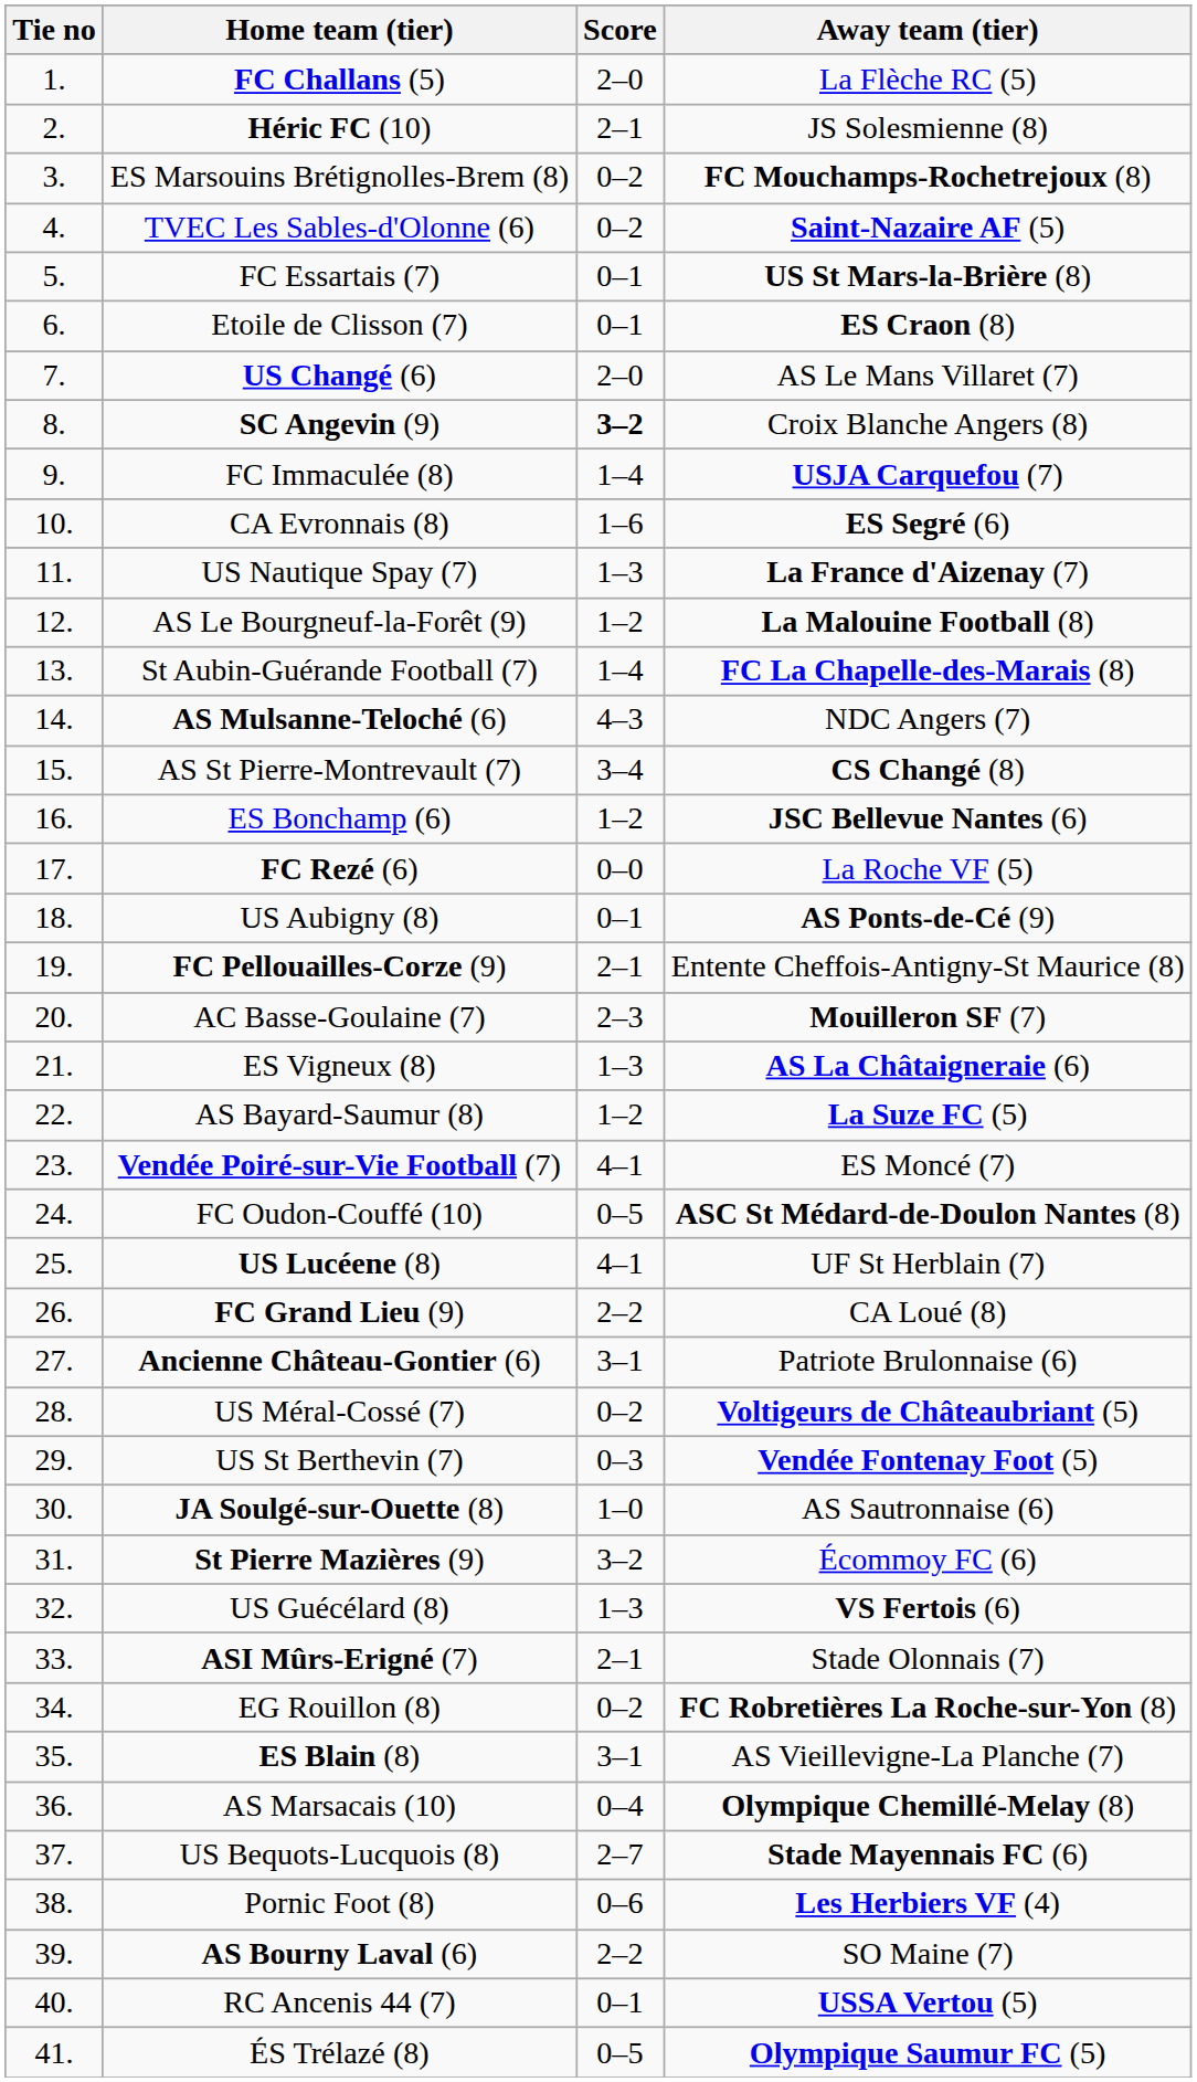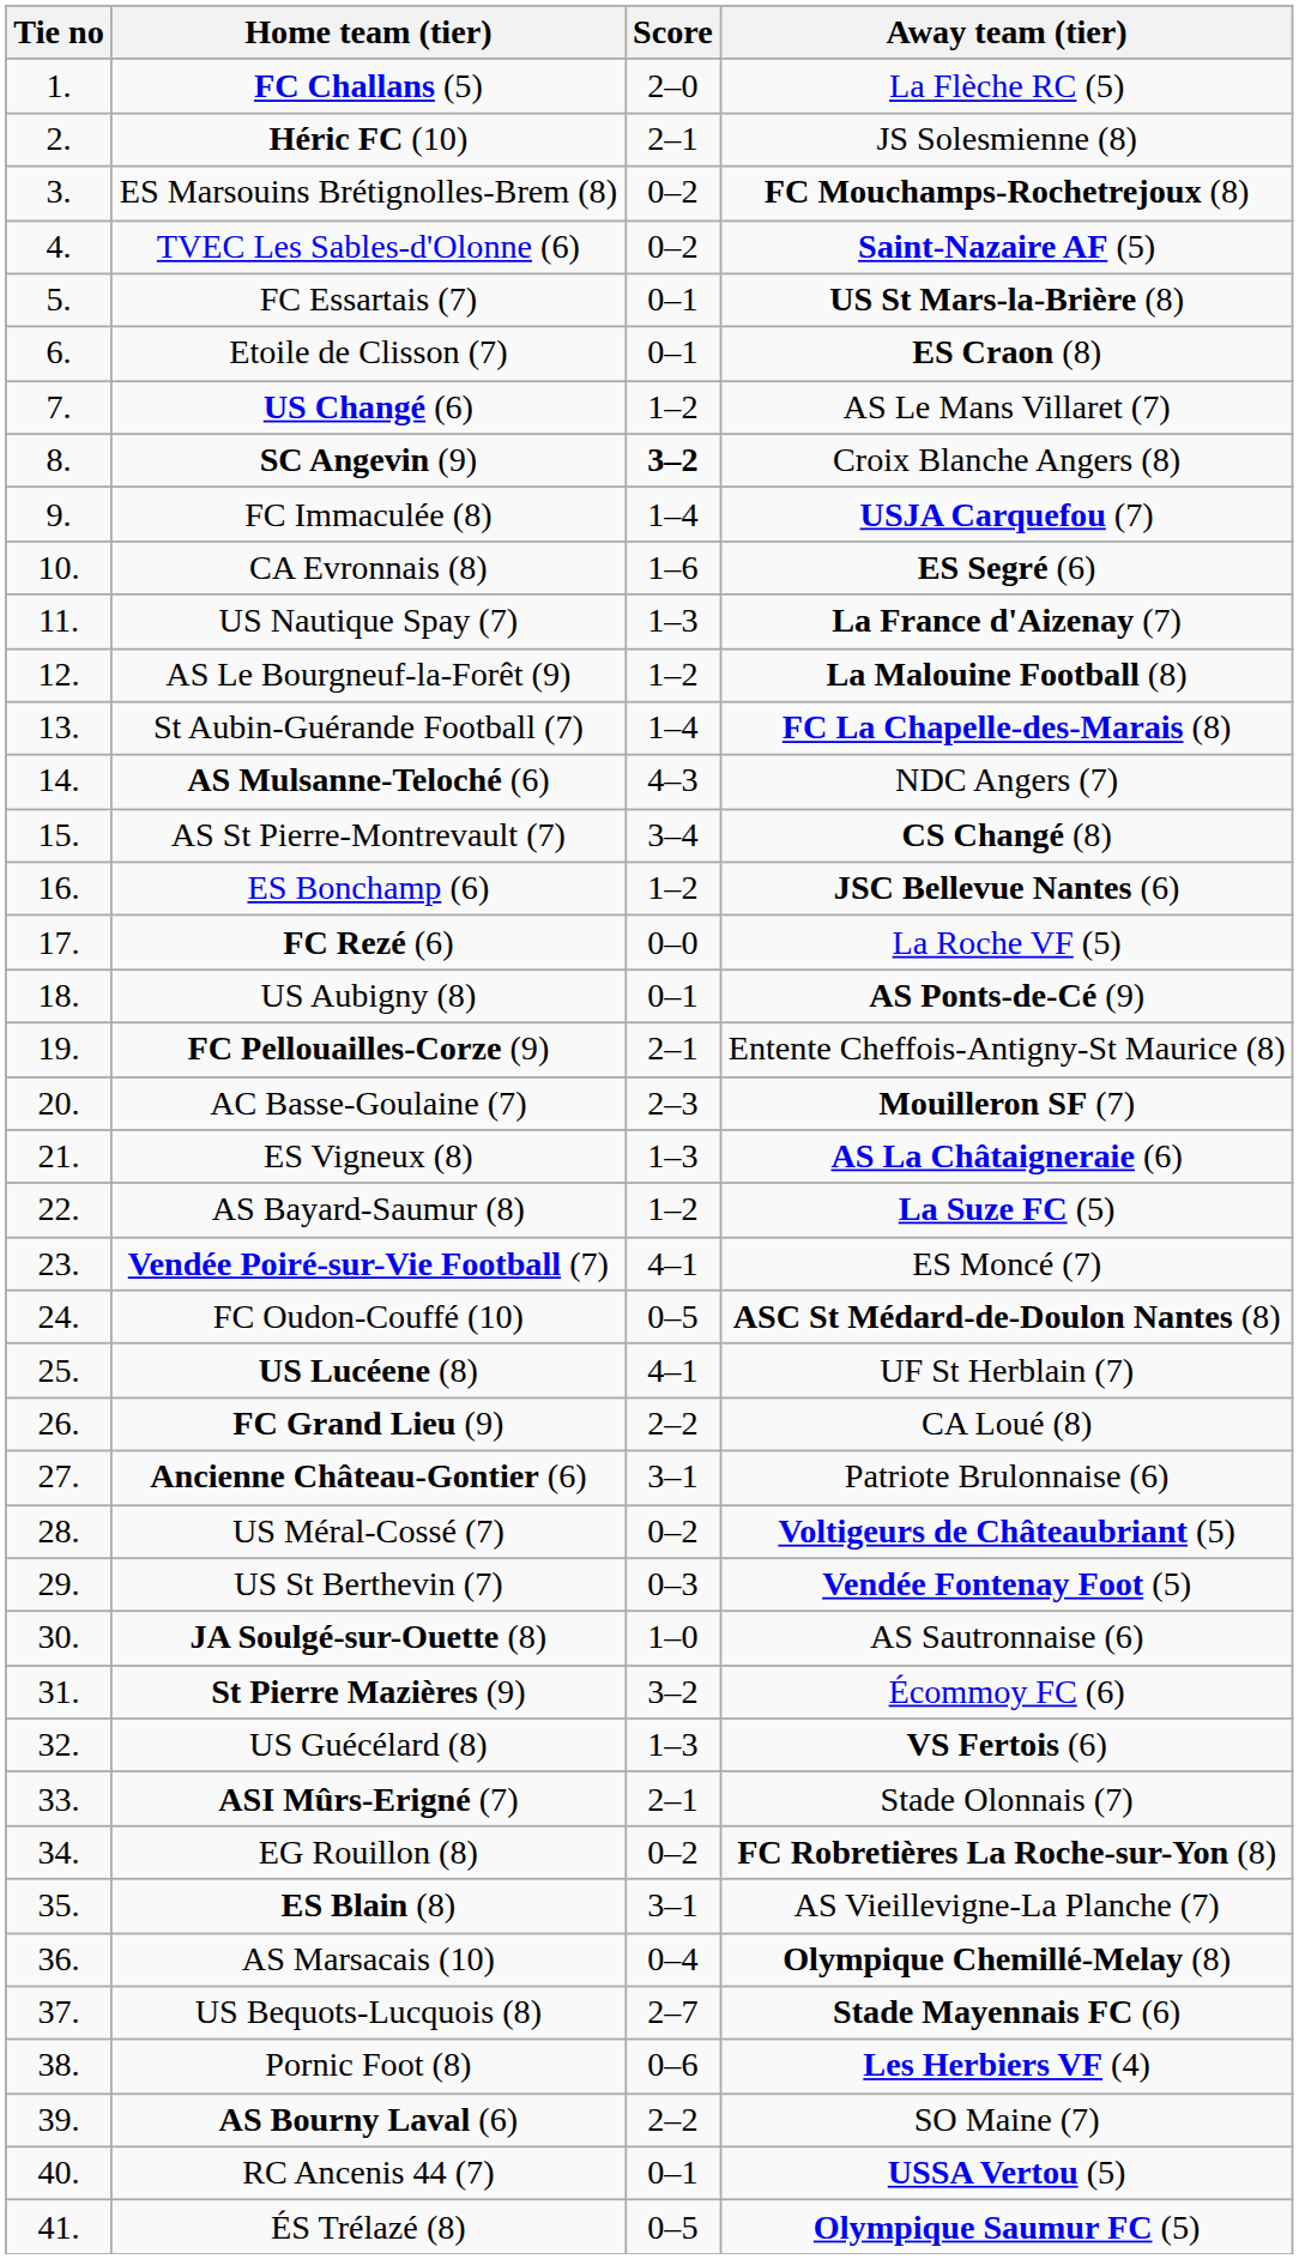 <table class="wikitable" style="text-align: center">
 <tr>
 <th>Tie no</th>
 <th>Home team (tier)</th>
 <th>Score</th>
 <th>Away team (tier)</th>
 </tr>
 <tr>
 <td>1.</td>
 <td><strong><a href='#'>FC Challans</a></strong> (5)</td>
 <td>2–0</td>
 <td><a href='#'>La Flèche RC</a> (5)</td>
 </tr>
 <tr>
 <td>2.</td>
 <td><strong>Héric FC</strong> (10)</td>
 <td>2–1</td>
 <td>JS Solesmienne (8)</td>
 </tr>
 <tr>
 <td>3.</td>
 <td>ES Marsouins Brétignolles-Brem (8)</td>
 <td>0–2</td>
 <td><strong>FC Mouchamps-Rochetrejoux</strong> (8)</td>
 </tr>
 <tr>
 <td>4.</td>
 <td><a href='#'>TVEC Les Sables-d'Olonne</a> (6)</td>
 <td>0–2</td>
 <td><strong><a href='#'>Saint-Nazaire AF</a></strong> (5)</td>
 </tr>
 <tr>
 <td>5.</td>
 <td>FC Essartais (7)</td>
 <td>0–1</td>
 <td><strong>US St Mars-la-Brière</strong> (8)</td>
 </tr>
 <tr>
 <td>6.</td>
 <td>Etoile de Clisson (7)</td>
 <td>0–1</td>
 <td><strong>ES Craon</strong> (8)</td>
 </tr>
 <tr>
 <td>7.</td>
 <td><strong><a href='#'>US Changé</a></strong> (6)</td>
-<td>2–0</td>
+<td>1–2</td>
 <td>AS Le Mans Villaret (7)</td>
 </tr>
 <tr>
 <td>8.</td>
 <td><strong>SC Angevin</strong> (9)</td>
 <td><strong>3–2</strong></td>
 <td>Croix Blanche Angers (8)</td>
 </tr>
 <tr>
 <td>9.</td>
 <td>FC Immaculée (8)</td>
 <td>1–4 </td>
 <td><strong><a href='#'>USJA Carquefou</a></strong> (7)</td>
 </tr>
 <tr>
 <td>10.</td>
 <td>CA Evronnais (8)</td>
 <td>1–6</td>
 <td><strong>ES Segré</strong> (6)</td>
 </tr>
 <tr>
 <td>11.</td>
 <td>US Nautique Spay (7)</td>
 <td>1–3</td>
 <td><strong>La France d'Aizenay</strong> (7)</td>
 </tr>
 <tr>
 <td>12.</td>
 <td>AS Le Bourgneuf-la-Forêt (9)</td>
 <td>1–2</td>
 <td><strong>La Malouine Football</strong> (8)</td>
 </tr>
 <tr>
 <td>13.</td>
 <td>St Aubin-Guérande Football (7)</td>
 <td>1–4</td>
 <td><strong><a href='#'>FC La Chapelle-des-Marais</a></strong> (8)</td>
 </tr>
 <tr>
 <td>14.</td>
 <td><strong>AS Mulsanne-Teloché</strong> (6)</td>
 <td>4–3 </td>
 <td>NDC Angers (7)</td>
 </tr>
 <tr>
 <td>15.</td>
 <td>AS St Pierre-Montrevault (7)</td>
 <td>3–4</td>
 <td><strong>CS Changé</strong> (8)</td>
 </tr>
 <tr>
 <td>16.</td>
 <td><a href='#'>ES Bonchamp</a> (6)</td>
 <td>1–2</td>
 <td><strong>JSC Bellevue Nantes</strong> (6)</td>
 </tr>
 <tr>
 <td>17.</td>
 <td><strong>FC Rezé</strong> (6)</td>
 <td>0–0 </td>
 <td><a href='#'>La Roche VF</a> (5)</td>
 </tr>
 <tr>
 <td>18.</td>
 <td>US Aubigny (8)</td>
 <td>0–1</td>
 <td><strong>AS Ponts-de-Cé</strong> (9)</td>
 </tr>
 <tr>
 <td>19.</td>
 <td><strong>FC Pellouailles-Corze</strong> (9)</td>
 <td>2–1</td>
 <td>Entente Cheffois-Antigny-St Maurice (8)</td>
 </tr>
 <tr>
 <td>20.</td>
 <td>AC Basse-Goulaine (7)</td>
 <td>2–3</td>
 <td><strong>Mouilleron SF</strong> (7)</td>
 </tr>
 <tr>
 <td>21.</td>
 <td>ES Vigneux (8)</td>
 <td>1–3</td>
 <td><strong><a href='#'>AS La Châtaigneraie</a></strong> (6)</td>
 </tr>
 <tr>
 <td>22.</td>
 <td>AS Bayard-Saumur (8)</td>
 <td>1–2 </td>
 <td><strong><a href='#'>La Suze FC</a></strong> (5)</td>
 </tr>
 <tr>
 <td>23.</td>
 <td><strong><a href='#'>Vendée Poiré-sur-Vie Football</a></strong> (7)</td>
 <td>4–1</td>
 <td>ES Moncé (7)</td>
 </tr>
 <tr>
 <td>24.</td>
 <td>FC Oudon-Couffé (10)</td>
 <td>0–5</td>
 <td><strong>ASC St Médard-de-Doulon Nantes</strong> (8)</td>
 </tr>
 <tr>
 <td>25.</td>
 <td><strong>US Lucéene</strong> (8)</td>
 <td>4–1</td>
 <td>UF St Herblain (7)</td>
 </tr>
 <tr>
 <td>26.</td>
 <td><strong>FC Grand Lieu</strong> (9)</td>
 <td>2–2 </td>
 <td>CA Loué (8)</td>
 </tr>
 <tr>
 <td>27.</td>
 <td><strong>Ancienne Château-Gontier</strong> (6)</td>
 <td>3–1</td>
 <td>Patriote Brulonnaise (6)</td>
 </tr>
 <tr>
 <td>28.</td>
 <td>US Méral-Cossé (7)</td>
 <td>0–2</td>
 <td><strong><a href='#'>Voltigeurs de Châteaubriant</a></strong> (5)</td>
 </tr>
 <tr>
 <td>29.</td>
 <td>US St Berthevin (7)</td>
 <td>0–3</td>
 <td><strong><a href='#'>Vendée Fontenay Foot</a></strong> (5)</td>
 </tr>
 <tr>
 <td>30.</td>
 <td><strong>JA Soulgé-sur-Ouette</strong> (8)</td>
 <td>1–0</td>
 <td>AS Sautronnaise (6)</td>
 </tr>
 <tr>
 <td>31.</td>
 <td><strong>St Pierre Mazières</strong> (9)</td>
 <td>3–2</td>
 <td><a href='#'>Écommoy FC</a> (6)</td>
 </tr>
 <tr>
 <td>32.</td>
 <td>US Guécélard (8)</td>
 <td>1–3</td>
 <td><strong>VS Fertois</strong> (6)</td>
 </tr>
 <tr>
 <td>33.</td>
 <td><strong>ASI Mûrs-Erigné</strong> (7)</td>
 <td>2–1</td>
 <td>Stade Olonnais (7)</td>
 </tr>
 <tr>
 <td>34.</td>
 <td>EG Rouillon (8)</td>
 <td>0–2</td>
 <td><strong>FC Robretières La Roche-sur-Yon</strong> (8)</td>
 </tr>
 <tr>
 <td>35.</td>
 <td><strong>ES Blain</strong> (8)</td>
 <td>3–1</td>
 <td>AS Vieillevigne-La Planche (7)</td>
 </tr>
 <tr>
 <td>36.</td>
 <td>AS Marsacais (10)</td>
 <td>0–4</td>
 <td><strong>Olympique Chemillé-Melay</strong> (8)</td>
 </tr>
 <tr>
 <td>37.</td>
 <td>US Bequots-Lucquois (8)</td>
 <td>2–7</td>
 <td><strong>Stade Mayennais FC</strong> (6)</td>
 </tr>
 <tr>
 <td>38.</td>
 <td>Pornic Foot (8)</td>
 <td>0–6</td>
 <td><strong><a href='#'>Les Herbiers VF</a></strong> (4)</td>
 </tr>
 <tr>
 <td>39.</td>
 <td><strong>AS Bourny Laval</strong> (6)</td>
 <td>2–2 </td>
 <td>SO Maine (7)</td>
 </tr>
 <tr>
 <td>40.</td>
 <td>RC Ancenis 44 (7)</td>
 <td>0–1</td>
 <td><strong><a href='#'>USSA Vertou</a></strong> (5)</td>
 </tr>
 <tr>
 <td>41.</td>
 <td>ÉS Trélazé (8)</td>
 <td>0–5</td>
 <td><strong><a href='#'>Olympique Saumur FC</a></strong> (5)</td>
 </tr>
 </table>
